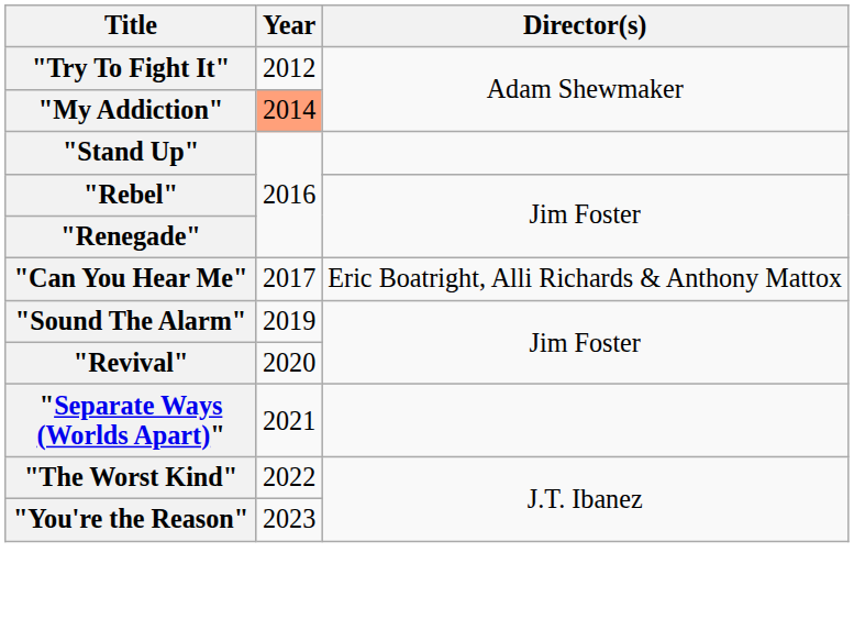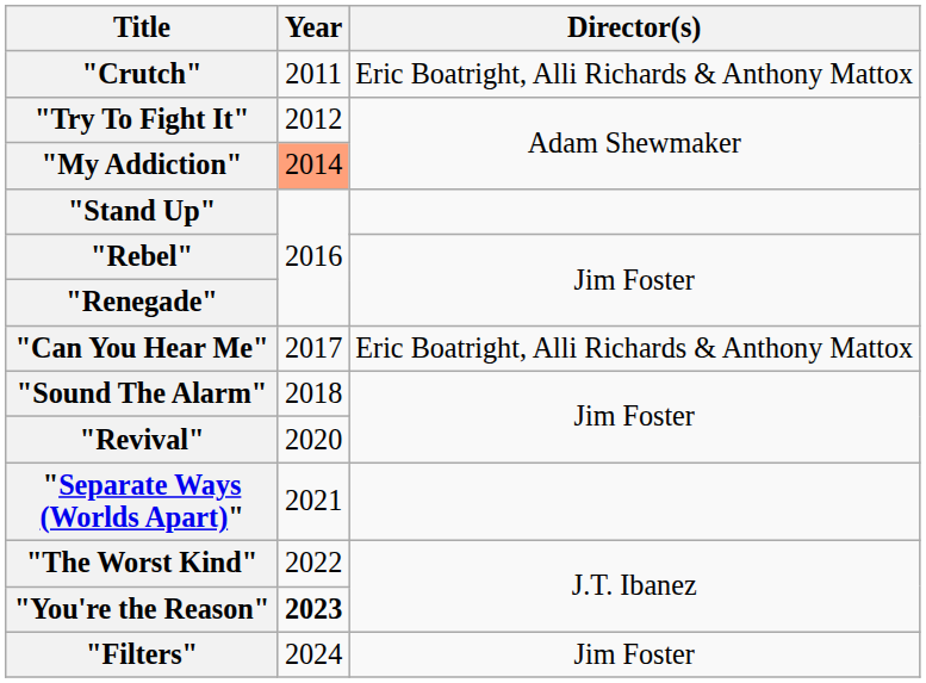 <table class="wikitable plainrowheaders" style="text-align:center;">
 <tr>
 <th scope="col" style="width:9em;!">Title</th>
 <th scope="col">Year</th>
 <th scope="col">Director(s)</th>
+</tr>
+<tr>
+<th scope="row">"Crutch"</th>
+<td>2011</td>
+<td>Eric Boatright, Alli Richards & Anthony Mattox</td>
 </tr>
 <tr>
 <th scope="row">"Try To Fight It"</th>
 <td>2012</td>
 <td rowspan="2">Adam Shewmaker</td>
 </tr>
 <tr>
 <th scope="row">"My Addiction"</th>
 <td style="background: lightsalmon;">2014</td>
 </tr>
 <tr>
 <th scope="row">"Stand Up"</th>
 <td rowspan="3">2016</td>
 <td></td>
 </tr>
 <tr>
 <th scope="row">"Rebel"</th>
 <td rowspan="2">Jim Foster</td>
 </tr>
 <tr>
 <th scope="row">"Renegade"</th>
 </tr>
 <tr>
 <th scope="row">"Can You Hear Me"</th>
 <td>2017</td>
 <td>Eric Boatright, Alli Richards & Anthony Mattox</td>
 </tr>
 <tr>
 <th scope="row">"Sound The Alarm"</th>
-<td>2019</td>
+<td>2018</td>
 <td rowspan="2">Jim Foster</td>
 </tr>
 <tr>
 <th scope="row">"Revival"</th>
 <td>2020</td>
 </tr>
 <tr>
 <th scope="row">"<a href='#'>Separate Ways (Worlds Apart)</a>"</th>
 <td>2021</td>
 <td></td>
 </tr>
 <tr>
 <th scope="row">"The Worst Kind"</th>
 <td>2022</td>
 <td rowspan="2">J.T. Ibanez</td>
 </tr>
 <tr>
 <th scope="row">"You're the Reason"</th>
-<td>2023</td>
+<td><strong>2023</strong></td>
+</tr>
+<tr>
+<th scope="row">"Filters"</th>
+<td>2024</td>
+<td>Jim Foster</td>
 </tr>
 </table>
